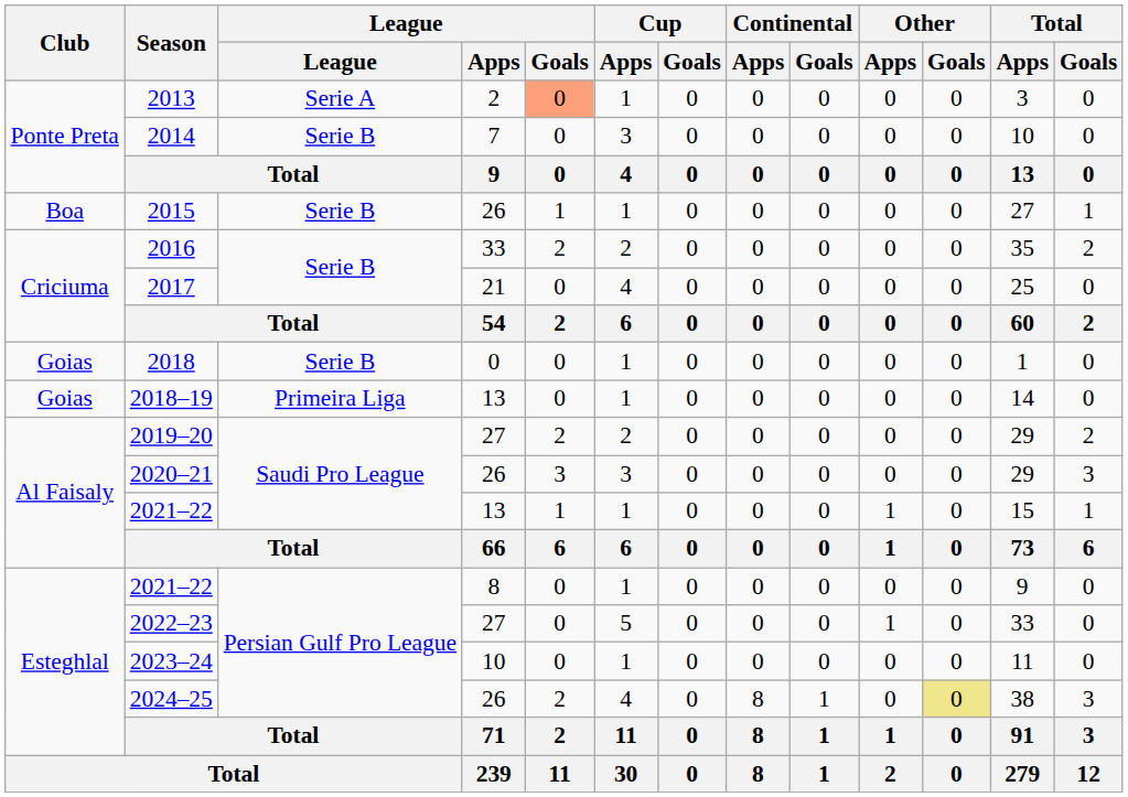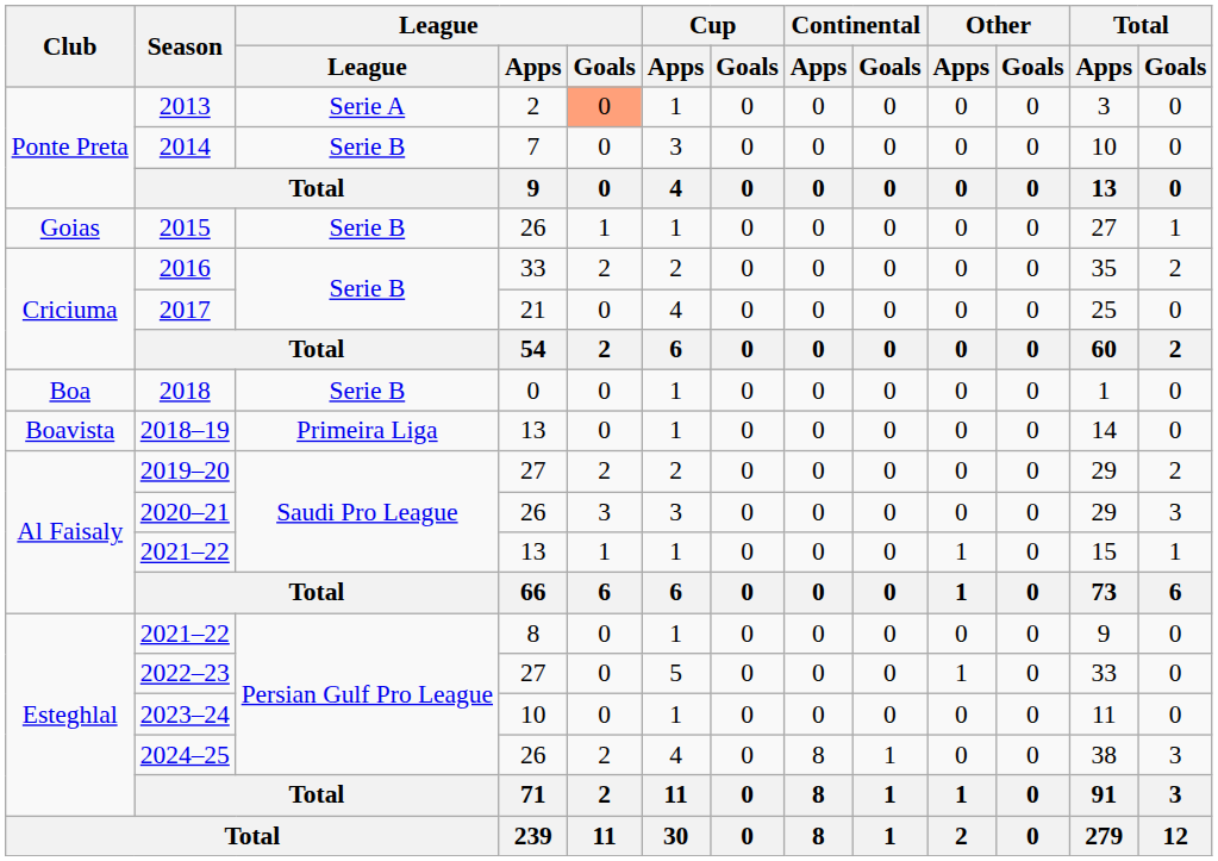 <table class="wikitable"style="text-align:center;">
 <tr>
 <th rowspan=2>Club</th>
 <th rowspan=2>Season</th>
 <th colspan=3>League</th>
 <th colspan=2>Cup</th>
 <th colspan=2>Continental</th>
 <th colspan=2>Other</th>
 <th colspan=2>Total</th>
 </tr>
 <tr>
 <th>League</th>
 <th>Apps</th>
 <th>Goals</th>
 <th>Apps</th>
 <th>Goals</th>
 <th>Apps</th>
 <th>Goals</th>
 <th>Apps</th>
 <th>Goals</th>
 <th>Apps</th>
 <th>Goals</th>
 </tr>
 <tr>
 <td rowspan="3"><a href='#'>Ponte Preta</a></td>
 <td><a href='#'>2013</a></td>
 <td rowspan="1"><a href='#'>Serie A</a></td>
 <td>2</td>
 <td style="background: lightsalmon;">0</td>
 <td>1</td>
 <td>0</td>
 <td>0</td>
 <td>0</td>
 <td>0</td>
 <td>0</td>
 <td>3</td>
 <td>0</td>
 </tr>
 <tr>
 <td><a href='#'>2014</a></td>
 <td><a href='#'>Serie B</a></td>
 <td>7</td>
 <td>0</td>
 <td>3</td>
 <td>0</td>
 <td>0</td>
 <td>0</td>
 <td>0</td>
 <td>0</td>
 <td>10</td>
 <td>0</td>
 </tr>
 <tr>
 <th colspan=2>Total</th>
 <th>9</th>
 <th>0</th>
 <th>4</th>
 <th>0</th>
 <th>0</th>
 <th>0</th>
 <th>0</th>
 <th>0</th>
 <th>13</th>
 <th>0</th>
 </tr>
 <tr>
-<td><a href='#'>Boa</a></td>
+<td><a href='#'>Goias</a></td>
 <td><a href='#'>2015</a></td>
 <td><a href='#'>Serie B</a></td>
 <td>26</td>
 <td>1</td>
 <td>1</td>
 <td>0</td>
 <td>0</td>
 <td>0</td>
 <td>0</td>
 <td>0</td>
 <td>27</td>
 <td>1</td>
 </tr>
 <tr>
 <td rowspan="3"><a href='#'>Criciuma</a></td>
 <td><a href='#'>2016</a></td>
 <td rowspan="2"><a href='#'>Serie B</a></td>
 <td>33</td>
 <td>2</td>
 <td>2</td>
 <td>0</td>
 <td>0</td>
 <td>0</td>
 <td>0</td>
 <td>0</td>
 <td>35</td>
 <td>2</td>
 </tr>
 <tr>
 <td><a href='#'>2017</a></td>
 <td>21</td>
 <td>0</td>
 <td>4</td>
 <td>0</td>
 <td>0</td>
 <td>0</td>
 <td>0</td>
 <td>0</td>
 <td>25</td>
 <td>0</td>
 </tr>
 <tr>
 <th colspan=2>Total</th>
 <th>54</th>
 <th>2</th>
 <th>6</th>
 <th>0</th>
 <th>0</th>
 <th>0</th>
 <th>0</th>
 <th>0</th>
 <th>60</th>
 <th>2</th>
 </tr>
 <tr>
-<td><a href='#'>Goias</a></td>
+<td><a href='#'>Boa</a></td>
 <td><a href='#'>2018</a></td>
 <td><a href='#'>Serie B</a></td>
 <td>0</td>
 <td>0</td>
 <td>1</td>
 <td>0</td>
 <td>0</td>
 <td>0</td>
 <td>0</td>
 <td>0</td>
 <td>1</td>
 <td>0</td>
 </tr>
 <tr>
-<td><a href='#'>Goias</a></td>
+<td><a href='#'>Boavista</a></td>
 <td><a href='#'>2018–19</a></td>
 <td><a href='#'>Primeira Liga</a></td>
 <td>13</td>
 <td>0</td>
 <td>1</td>
 <td>0</td>
 <td>0</td>
 <td>0</td>
 <td>0</td>
 <td>0</td>
 <td>14</td>
 <td>0</td>
 </tr>
 <tr>
 <td rowspan="4"><a href='#'>Al Faisaly</a></td>
 <td><a href='#'>2019–20</a></td>
 <td rowspan="3"><a href='#'>Saudi Pro League</a></td>
 <td>27</td>
 <td>2</td>
 <td>2</td>
 <td>0</td>
 <td>0</td>
 <td>0</td>
 <td>0</td>
 <td>0</td>
 <td>29</td>
 <td>2</td>
 </tr>
 <tr>
 <td><a href='#'>2020–21</a></td>
 <td>26</td>
 <td>3</td>
 <td>3</td>
 <td>0</td>
 <td>0</td>
 <td>0</td>
 <td>0</td>
 <td>0</td>
 <td>29</td>
 <td>3</td>
 </tr>
 <tr>
 <td><a href='#'>2021–22</a></td>
 <td>13</td>
 <td>1</td>
 <td>1</td>
 <td>0</td>
 <td>0</td>
 <td>0</td>
 <td>1</td>
 <td>0</td>
 <td>15</td>
 <td>1</td>
 </tr>
 <tr>
 <th colspan=2>Total</th>
 <th>66</th>
 <th>6</th>
 <th>6</th>
 <th>0</th>
 <th>0</th>
 <th>0</th>
 <th>1</th>
 <th>0</th>
 <th>73</th>
 <th>6</th>
 </tr>
 <tr>
 <td rowspan="5"><a href='#'>Esteghlal</a></td>
 <td><a href='#'>2021–22</a></td>
 <td rowspan="4"><a href='#'>Persian Gulf Pro League</a></td>
 <td>8</td>
 <td>0</td>
 <td>1</td>
 <td>0</td>
 <td>0</td>
 <td>0</td>
 <td>0</td>
 <td>0</td>
 <td>9</td>
 <td>0</td>
 </tr>
 <tr>
 <td><a href='#'>2022–23</a></td>
 <td>27</td>
 <td>0</td>
 <td>5</td>
 <td>0</td>
 <td>0</td>
 <td>0</td>
 <td>1</td>
 <td>0</td>
 <td>33</td>
 <td>0</td>
 </tr>
 <tr>
 <td><a href='#'>2023–24</a></td>
 <td>10</td>
 <td>0</td>
 <td>1</td>
 <td>0</td>
 <td>0</td>
 <td>0</td>
 <td>0</td>
 <td>0</td>
 <td>11</td>
 <td>0</td>
 </tr>
 <tr>
 <td><a href='#'>2024–25</a></td>
 <td>26</td>
 <td>2</td>
 <td>4</td>
 <td>0</td>
 <td>8</td>
 <td>1</td>
 <td>0</td>
-<td style="background: khaki;">0</td>
+<td>0</td>
 <td>38</td>
 <td>3</td>
 </tr>
 <tr>
 <th colspan=2>Total</th>
 <th>71</th>
 <th>2</th>
 <th>11</th>
 <th>0</th>
 <th>8</th>
 <th>1</th>
 <th>1</th>
 <th>0</th>
 <th>91</th>
 <th>3</th>
 </tr>
 <tr>
 <th colspan=3>Total</th>
 <th>239</th>
 <th>11</th>
 <th>30</th>
 <th>0</th>
 <th>8</th>
 <th>1</th>
 <th>2</th>
 <th>0</th>
 <th>279</th>
 <th>12</th>
 </tr>
 <tr>
 </tr>
 </table>
